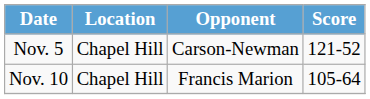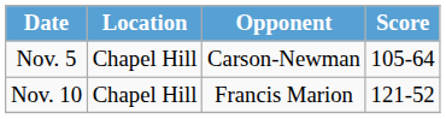 <table class="wikitable" style="text-align:center">
 <tr>
 <th style="background:#56A0D3;color:#FFFFFF;">Date</th>
 <th style="background:#56A0D3;color:#FFFFFF;">Location</th>
 <th style="background:#56A0D3;color:#FFFFFF;">Opponent</th>
 <th style="background:#56A0D3;color:#FFFFFF;">Score</th>
 </tr>
 <tr>
 <td>Nov. 5</td>
 <td>Chapel Hill</td>
 <td>Carson-Newman</td>
-<td>121-52</td>
+<td>105-64</td>
 </tr>
 <tr>
 <td>Nov. 10</td>
 <td>Chapel Hill</td>
 <td>Francis Marion</td>
-<td>105-64</td>
+<td>121-52</td>
 </tr>
 <tr>
 </tr>
 </table>
